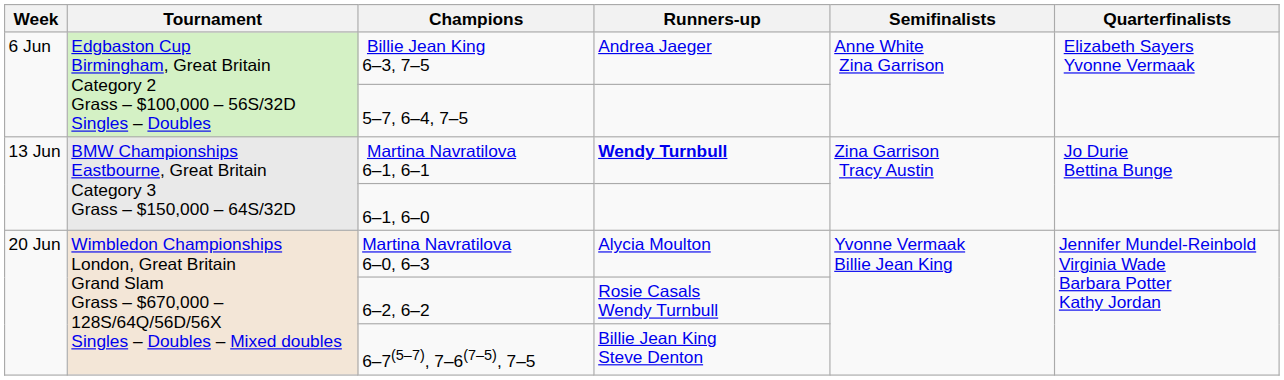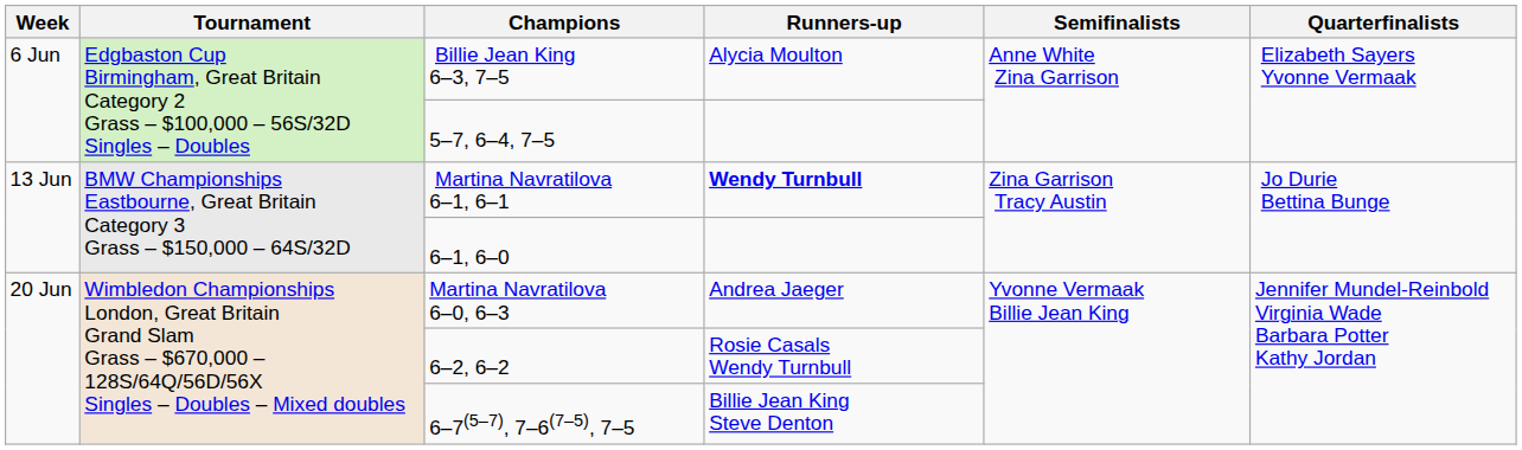 <table class=wikitable style=font-size:95%>
 <tr>
 <th style="width:48px;">Week</th>
 <th style="width:248px;">Tournament</th>
 <th style="width:200px;">Champions</th>
 <th style="width:200px;">Runners-up</th>
 <th style="width:190px;">Semifinalists</th>
 <th style="width:190px;">Quarterfinalists</th>
 </tr>
 <tr valign="top">
 <td rowspan=2>6 Jun</td>
 <td rowspan=2 style="background:#d4f1c5;"><a href='#'>Edgbaston Cup</a><br> <a href='#'>Birmingham</a>, Great Britain<br>Category 2 <br>Grass – $100,000 – 56S/32D <br><a href='#'>Singles</a> – <a href='#'>Doubles</a></td>
 <td> <a href='#'>Billie Jean King</a><br>6–3, 7–5</td>
-<td> <a href='#'>Andrea Jaeger</a></td>
+<td> <a href='#'>Alycia Moulton</a></td>
 <td rowspan=2> <a href='#'>Anne White</a><br> <a href='#'>Zina Garrison</a><br></td>
 <td rowspan=2> <a href='#'>Elizabeth Sayers</a><br> <a href='#'>Yvonne Vermaak</a><br> <br></td>
 </tr>
 <tr valign="top">
 <td><br> 5–7, 6–4, 7–5</td>
 <td></td>
 </tr>
 <tr valign="top">
 <td rowspan=2>13 Jun</td>
 <td rowspan=2 style="background:#e9e9e9;"><a href='#'>BMW Championships</a><br> <a href='#'>Eastbourne</a>, Great Britain<br>Category 3 <br>Grass – $150,000 – 64S/32D</td>
 <td> <a href='#'>Martina Navratilova</a><br>6–1, 6–1</td>
 <td><strong> <a href='#'>Wendy Turnbull</a></strong></td>
 <td rowspan=2> <a href='#'>Zina Garrison</a><br> <a href='#'>Tracy Austin</a><br></td>
 <td rowspan=2> <a href='#'>Jo Durie</a><br> <a href='#'>Bettina Bunge</a><br> <br></td>
 </tr>
 <tr valign="top">
 <td><br> 6–1, 6–0</td>
 <td></td>
 </tr>
 <tr valign=top>
 <td rowspan=3>20 Jun</td>
 <td rowspan=3 style="background:#F3E6D7;"><a href='#'>Wimbledon Championships</a><br> London, Great Britain <br>Grand Slam<br>Grass – $670,000 – 128S/64Q/56D/56X <br><a href='#'>Singles</a> – <a href='#'>Doubles</a> – <a href='#'>Mixed doubles</a></td>
 <td> <a href='#'>Martina Navratilova</a> <br>6–0, 6–3</td>
-<td> <a href='#'>Alycia Moulton</a></td>
+<td> <a href='#'>Andrea Jaeger</a></td>
 <td rowspan=3> <a href='#'>Yvonne Vermaak</a> <br> <a href='#'>Billie Jean King</a> <br></td>
 <td rowspan=3> <a href='#'>Jennifer Mundel-Reinbold</a> <br> <a href='#'>Virginia Wade</a><br>  <a href='#'>Barbara Potter</a> <br> <a href='#'>Kathy Jordan</a><br></td>
 </tr>
 <tr valign="top">
 <td> <br>6–2, 6–2</td>
 <td> <a href='#'>Rosie Casals</a><br>  <a href='#'>Wendy Turnbull</a></td>
 </tr>
 <tr valign="top">
 <td> <br>6–7<sup>(5–7)</sup>, 7–6<sup>(7–5)</sup>, 7–5</td>
 <td> <a href='#'>Billie Jean King</a><br>  <a href='#'>Steve Denton</a></td>
 </tr>
 </table>
